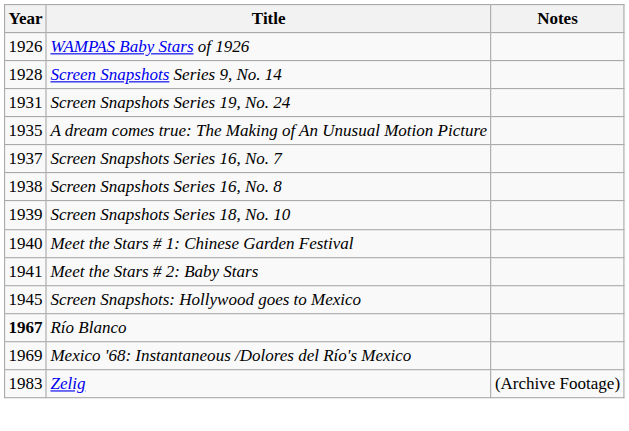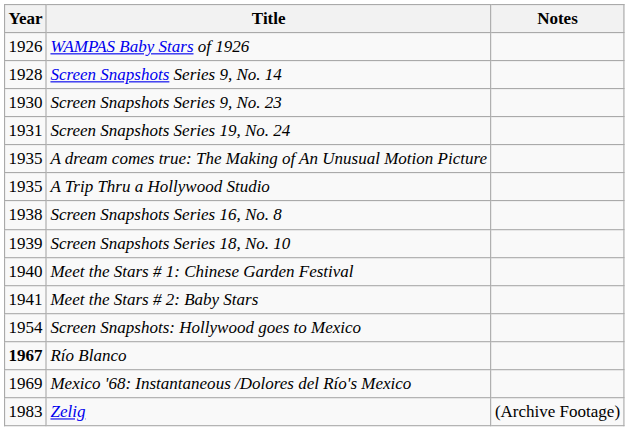 <table class="wikitable" style="font-size: 95%;">
 <tr>
 <th>Year</th>
 <th>Title</th>
 <th>Notes</th>
 </tr>
 <tr>
 <td>1926</td>
 <td><em><a href='#'>WAMPAS Baby Stars</a> of 1926</em></td>
 <td></td>
 </tr>
 <tr>
 <td>1928</td>
 <td><em><a href='#'>Screen Snapshots</a> Series 9, No. 14</em></td>
 <td></td>
 </tr>
 <tr>
+<td>1930</td>
+<td><em>Screen Snapshots Series 9, No. 23</em></td>
+<td></td>
+</tr>
+<tr>
 <td>1931</td>
 <td><em>Screen Snapshots Series 19, No. 24</em></td>
 <td></td>
 </tr>
 <tr>
 <td>1935</td>
 <td><em>A dream comes true: The Making of An Unusual Motion Picture</em></td>
 <td></td>
 </tr>
 <tr>
-<td>1937</td>
-<td><em>Screen Snapshots Series 16, No. 7</em></td>
+<td>1935</td>
+<td><em>A Trip Thru a Hollywood Studio</em></td>
 <td></td>
 </tr>
 <tr>
 <td>1938</td>
 <td><em>Screen Snapshots Series 16, No. 8</em></td>
 <td></td>
 </tr>
 <tr>
 <td>1939</td>
 <td><em>Screen Snapshots Series 18, No. 10</em></td>
 <td></td>
 </tr>
 <tr>
 <td>1940</td>
 <td><em>Meet the Stars # 1: Chinese Garden Festival</em></td>
 <td></td>
 </tr>
 <tr>
 <td>1941</td>
 <td><em> Meet the Stars # 2: Baby Stars</em></td>
 <td></td>
 </tr>
 <tr>
-<td>1945</td>
+<td>1954</td>
 <td><em>Screen Snapshots: Hollywood goes to Mexico</em></td>
 <td></td>
 </tr>
 <tr>
 <td><strong>1967</strong></td>
 <td><em>Río Blanco</em></td>
 <td></td>
 </tr>
 <tr>
 <td>1969</td>
 <td><em>Mexico '68: Instantaneous /Dolores del Río's Mexico</em></td>
 <td></td>
 </tr>
 <tr>
 <td>1983</td>
 <td><em><a href='#'>Zelig</a></em></td>
 <td>(Archive Footage)</td>
 </tr>
 </table>
